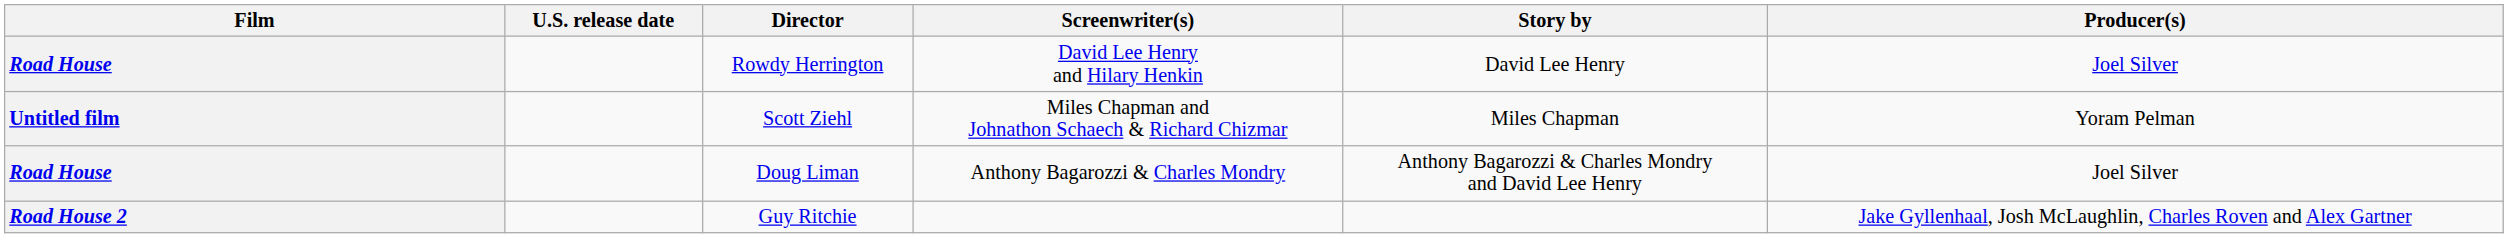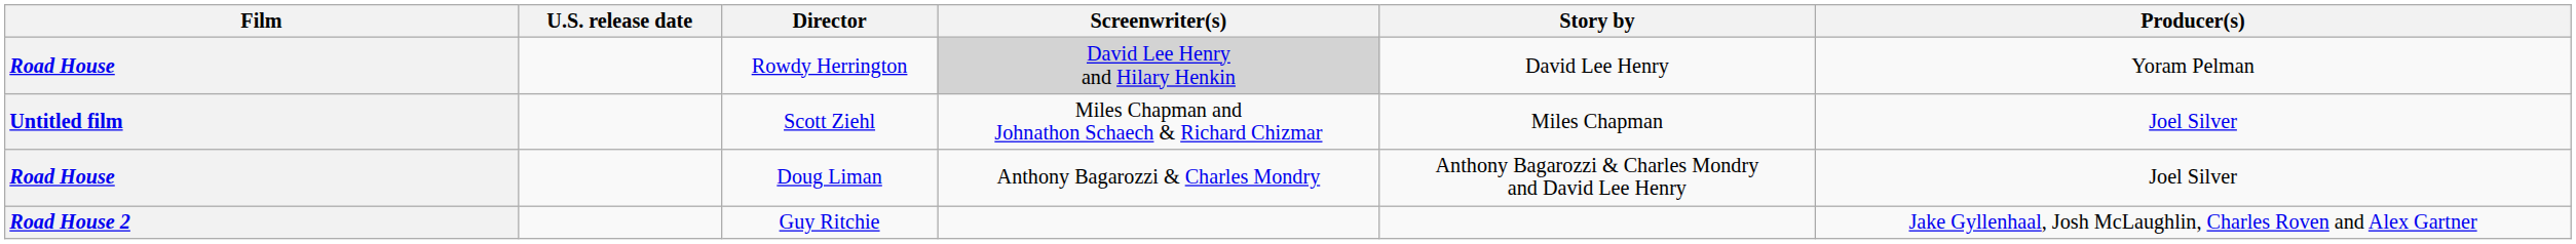 <table class="wikitable plainrowheaders" style="text-align:center" width=100%>
 <tr>
 <th scope="col" style="width:20%;">Film</th>
 <th scope="col">U.S. release date</th>
 <th scope="col">Director</th>
 <th scope="col">Screenwriter(s)</th>
 <th scope="col">Story by</th>
 <th scope="col">Producer(s)</th>
 </tr>
 <tr>
 <th scope="row" style="text-align:left"><em><a href='#'>Road House</a></em></th>
 <td></td>
 <td><a href='#'>Rowdy Herrington</a></td>
-<td><a href='#'>David Lee Henry</a> <br>and <a href='#'>Hilary Henkin</a></td>
+<td style="background: lightgrey;"><a href='#'>David Lee Henry</a> <br>and <a href='#'>Hilary Henkin</a></td>
 <td>David Lee Henry</td>
-<td><a href='#'>Joel Silver</a></td>
+<td>Yoram Pelman</td>
 </tr>
 <tr>
 <th scope="row" style="text-align:left"><a href='#'>Untitled film</a></th>
 <td></td>
 <td><a href='#'>Scott Ziehl</a></td>
 <td>Miles Chapman and <br><a href='#'>Johnathon Schaech</a> & <a href='#'>Richard Chizmar</a></td>
 <td>Miles Chapman</td>
-<td>Yoram Pelman</td>
+<td><a href='#'>Joel Silver</a></td>
 </tr>
 <tr>
 <th scope="row" style="text-align:left"><em><a href='#'>Road House</a></em></th>
 <td></td>
 <td><a href='#'>Doug Liman</a></td>
 <td>Anthony Bagarozzi & <a href='#'>Charles Mondry</a></td>
 <td>Anthony Bagarozzi & Charles Mondry <br>and David Lee Henry</td>
 <td>Joel Silver</td>
 </tr>
 <tr>
 <th scope="row" style="text-align:left"><em><a href='#'>Road House 2</a></em></th>
 <td></td>
 <td><a href='#'>Guy Ritchie</a></td>
 <td></td>
 <td></td>
 <td><a href='#'>Jake Gyllenhaal</a>, Josh McLaughlin, <a href='#'>Charles Roven</a> and <a href='#'>Alex Gartner</a></td>
 </tr>
 </table>
